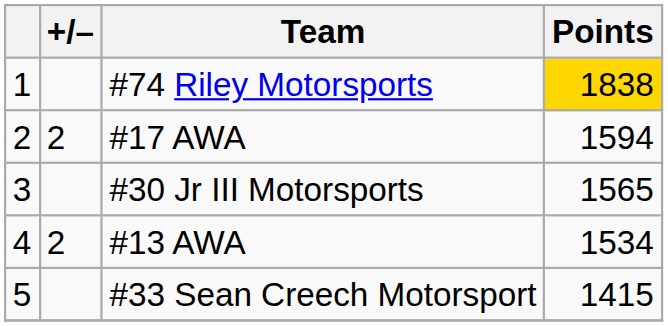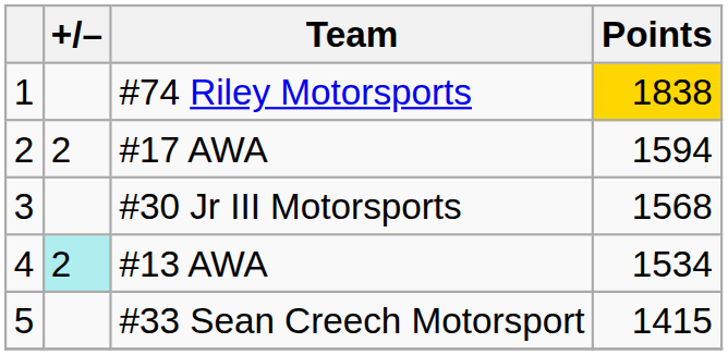 <table class="wikitable" style="font-size: 95%;">
 <tr>
 <th scope="col"></th>
 <th scope="col">+/–</th>
 <th scope="col">Team</th>
 <th scope="col">Points</th>
 </tr>
 <tr>
 <td align=center>1</td>
 <td align="left"></td>
 <td> #74 <a href='#'>Riley Motorsports</a></td>
 <td align=right style="background: gold;">1838</td>
 </tr>
 <tr>
 <td align=center>2</td>
 <td align="left"> 2</td>
 <td> #17 AWA</td>
 <td align=right>1594</td>
 </tr>
 <tr>
 <td align=center>3</td>
 <td align="left"></td>
 <td> #30 Jr III Motorsports</td>
-<td align=right>1565</td>
+<td align=right>1568</td>
 </tr>
 <tr>
 <td align=center>4</td>
-<td align="left"> 2</td>
+<td align="left" style="background: paleturquoise;"> 2</td>
 <td> #13 AWA</td>
 <td align=right>1534</td>
 </tr>
 <tr>
 <td align=center>5</td>
 <td align="left"></td>
 <td> #33 Sean Creech Motorsport</td>
 <td align=right>1415</td>
 </tr>
 <tr>
 </tr>
 </table>
